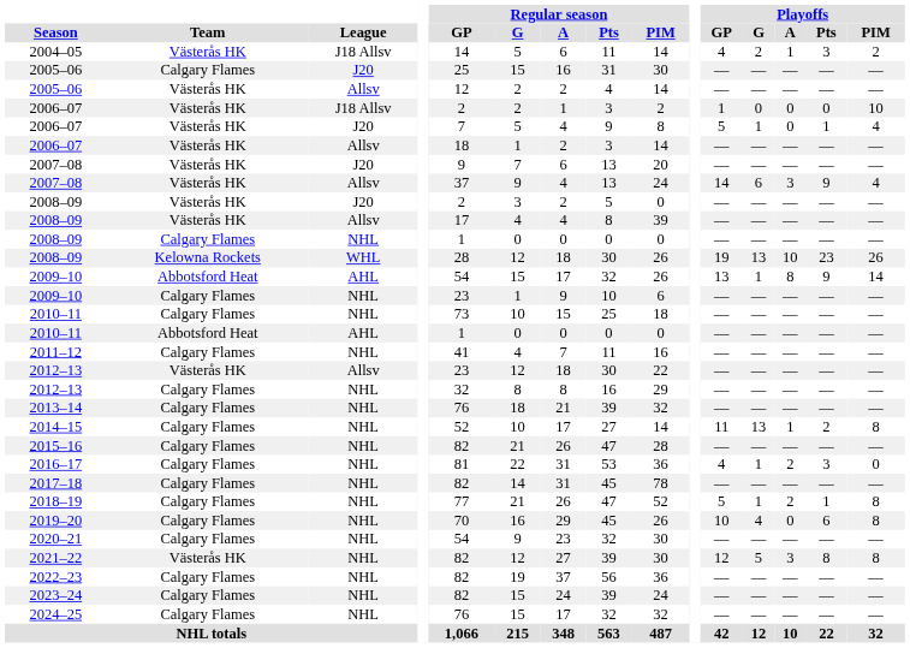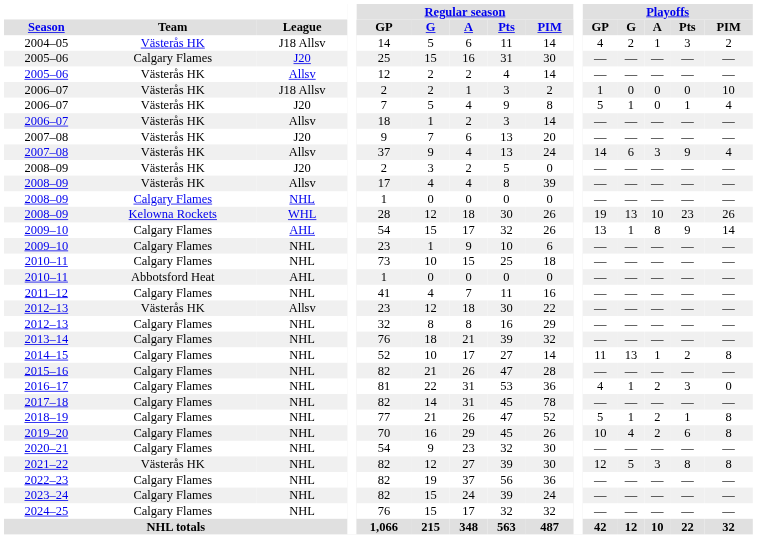 <table border="0" cellpadding="1" cellspacing="0" style="text-align:center; width:60em">
 <tr bgcolor="#e0e0e0">
 <th colspan="3" bgcolor="#ffffff"> </th>
 <th rowspan="99" bgcolor="#ffffff"> </th>
 <th colspan="5"><a href='#'>Regular season</a></th>
 <th rowspan="99" bgcolor="#ffffff"> </th>
 <th colspan="5"><a href='#'>Playoffs</a></th>
 </tr>
 <tr bgcolor="#e0e0e0">
 <th><a href='#'>Season</a></th>
 <th>Team</th>
 <th>League</th>
 <th>GP</th>
 <th><a href='#'>G</a></th>
 <th><a href='#'>A</a></th>
 <th><a href='#'>Pts</a></th>
 <th><a href='#'>PIM</a></th>
 <th>GP</th>
 <th>G</th>
 <th>A</th>
 <th>Pts</th>
 <th>PIM</th>
 </tr>
 <tr>
 <td>2004–05</td>
 <td><a href='#'>Västerås HK</a></td>
 <td>J18 Allsv</td>
 <td>14</td>
 <td>5</td>
 <td>6</td>
 <td>11</td>
 <td>14</td>
 <td>4</td>
 <td>2</td>
 <td>1</td>
 <td>3</td>
 <td>2</td>
 </tr>
 <tr bgcolor="#f0f0f0">
 <td>2005–06</td>
 <td>Calgary Flames</td>
 <td><a href='#'>J20</a></td>
 <td>25</td>
 <td>15</td>
 <td>16</td>
 <td>31</td>
 <td>30</td>
 <td>—</td>
 <td>—</td>
 <td>—</td>
 <td>—</td>
 <td>—</td>
 </tr>
 <tr>
 <td><a href='#'>2005–06</a></td>
 <td>Västerås HK</td>
 <td><a href='#'>Allsv</a></td>
 <td>12</td>
 <td>2</td>
 <td>2</td>
 <td>4</td>
 <td>14</td>
 <td>—</td>
 <td>—</td>
 <td>—</td>
 <td>—</td>
 <td>—</td>
 </tr>
 <tr bgcolor="#f0f0f0">
 <td>2006–07</td>
 <td>Västerås HK</td>
 <td>J18 Allsv</td>
 <td>2</td>
 <td>2</td>
 <td>1</td>
 <td>3</td>
 <td>2</td>
 <td>1</td>
 <td>0</td>
 <td>0</td>
 <td>0</td>
 <td>10</td>
 </tr>
 <tr>
 <td>2006–07</td>
 <td>Västerås HK</td>
 <td>J20</td>
 <td>7</td>
 <td>5</td>
 <td>4</td>
 <td>9</td>
 <td>8</td>
 <td>5</td>
 <td>1</td>
 <td>0</td>
 <td>1</td>
 <td>4</td>
 </tr>
 <tr bgcolor="#f0f0f0">
 <td><a href='#'>2006–07</a></td>
 <td>Västerås HK</td>
 <td>Allsv</td>
 <td>18</td>
 <td>1</td>
 <td>2</td>
 <td>3</td>
 <td>14</td>
 <td>—</td>
 <td>—</td>
 <td>—</td>
 <td>—</td>
 <td>—</td>
 </tr>
 <tr>
 <td>2007–08</td>
 <td>Västerås HK</td>
 <td>J20</td>
 <td>9</td>
 <td>7</td>
 <td>6</td>
 <td>13</td>
 <td>20</td>
 <td>—</td>
 <td>—</td>
 <td>—</td>
 <td>—</td>
 <td>—</td>
 </tr>
 <tr bgcolor="#f0f0f0">
 <td><a href='#'>2007–08</a></td>
 <td>Västerås HK</td>
 <td>Allsv</td>
 <td>37</td>
 <td>9</td>
 <td>4</td>
 <td>13</td>
 <td>24</td>
 <td>14</td>
 <td>6</td>
 <td>3</td>
 <td>9</td>
 <td>4</td>
 </tr>
 <tr>
 <td>2008–09</td>
 <td>Västerås HK</td>
 <td>J20</td>
 <td>2</td>
 <td>3</td>
 <td>2</td>
 <td>5</td>
 <td>0</td>
 <td>—</td>
 <td>—</td>
 <td>—</td>
 <td>—</td>
 <td>—</td>
 </tr>
 <tr bgcolor="#f0f0f0">
 <td><a href='#'>2008–09</a></td>
 <td>Västerås HK</td>
 <td>Allsv</td>
 <td>17</td>
 <td>4</td>
 <td>4</td>
 <td>8</td>
 <td>39</td>
 <td>—</td>
 <td>—</td>
 <td>—</td>
 <td>—</td>
 <td>—</td>
 </tr>
 <tr>
 <td><a href='#'>2008–09</a></td>
 <td><a href='#'>Calgary Flames</a></td>
 <td><a href='#'>NHL</a></td>
 <td>1</td>
 <td>0</td>
 <td>0</td>
 <td>0</td>
 <td>0</td>
 <td>—</td>
 <td>—</td>
 <td>—</td>
 <td>—</td>
 <td>—</td>
 </tr>
 <tr bgcolor="#f0f0f0">
 <td><a href='#'>2008–09</a></td>
 <td><a href='#'>Kelowna Rockets</a></td>
 <td><a href='#'>WHL</a></td>
 <td>28</td>
 <td>12</td>
 <td>18</td>
 <td>30</td>
 <td>26</td>
 <td>19</td>
 <td>13</td>
 <td>10</td>
 <td>23</td>
 <td>26</td>
 </tr>
 <tr>
 <td><a href='#'>2009–10</a></td>
-<td><a href='#'>Abbotsford Heat</a></td>
+<td>Calgary Flames</td>
 <td><a href='#'>AHL</a></td>
 <td>54</td>
 <td>15</td>
 <td>17</td>
 <td>32</td>
 <td>26</td>
 <td>13</td>
 <td>1</td>
 <td>8</td>
 <td>9</td>
 <td>14</td>
 </tr>
 <tr bgcolor="#f0f0f0">
 <td><a href='#'>2009–10</a></td>
 <td>Calgary Flames</td>
 <td>NHL</td>
 <td>23</td>
 <td>1</td>
 <td>9</td>
 <td>10</td>
 <td>6</td>
 <td>—</td>
 <td>—</td>
 <td>—</td>
 <td>—</td>
 <td>—</td>
 </tr>
 <tr>
 <td><a href='#'>2010–11</a></td>
 <td>Calgary Flames</td>
 <td>NHL</td>
 <td>73</td>
 <td>10</td>
 <td>15</td>
 <td>25</td>
 <td>18</td>
 <td>—</td>
 <td>—</td>
 <td>—</td>
 <td>—</td>
 <td>—</td>
 </tr>
 <tr bgcolor="#f0f0f0">
 <td><a href='#'>2010–11</a></td>
 <td>Abbotsford Heat</td>
 <td>AHL</td>
 <td>1</td>
 <td>0</td>
 <td>0</td>
 <td>0</td>
 <td>0</td>
 <td>—</td>
 <td>—</td>
 <td>—</td>
 <td>—</td>
 <td>—</td>
 </tr>
 <tr>
 <td><a href='#'>2011–12</a></td>
 <td>Calgary Flames</td>
 <td>NHL</td>
 <td>41</td>
 <td>4</td>
 <td>7</td>
 <td>11</td>
 <td>16</td>
 <td>—</td>
 <td>—</td>
 <td>—</td>
 <td>—</td>
 <td>—</td>
 </tr>
 <tr bgcolor="#f0f0f0">
 <td><a href='#'>2012–13</a></td>
 <td>Västerås HK</td>
 <td>Allsv</td>
 <td>23</td>
 <td>12</td>
 <td>18</td>
 <td>30</td>
 <td>22</td>
 <td>—</td>
 <td>—</td>
 <td>—</td>
 <td>—</td>
 <td>—</td>
 </tr>
 <tr>
 <td><a href='#'>2012–13</a></td>
 <td>Calgary Flames</td>
 <td>NHL</td>
 <td>32</td>
 <td>8</td>
 <td>8</td>
 <td>16</td>
 <td>29</td>
 <td>—</td>
 <td>—</td>
 <td>—</td>
 <td>—</td>
 <td>—</td>
 </tr>
 <tr bgcolor="#f0f0f0">
 <td><a href='#'>2013–14</a></td>
 <td>Calgary Flames</td>
 <td>NHL</td>
 <td>76</td>
 <td>18</td>
 <td>21</td>
 <td>39</td>
 <td>32</td>
 <td>—</td>
 <td>—</td>
 <td>—</td>
 <td>—</td>
 <td>—</td>
 </tr>
 <tr>
 <td><a href='#'>2014–15</a></td>
 <td>Calgary Flames</td>
 <td>NHL</td>
 <td>52</td>
 <td>10</td>
 <td>17</td>
 <td>27</td>
 <td>14</td>
 <td>11</td>
 <td>13</td>
 <td>1</td>
 <td>2</td>
 <td>8</td>
 </tr>
 <tr bgcolor="#f0f0f0">
 <td><a href='#'>2015–16</a></td>
 <td>Calgary Flames</td>
 <td>NHL</td>
 <td>82</td>
 <td>21</td>
 <td>26</td>
 <td>47</td>
 <td>28</td>
 <td>—</td>
 <td>—</td>
 <td>—</td>
 <td>—</td>
 <td>—</td>
 </tr>
 <tr>
 <td><a href='#'>2016–17</a></td>
 <td>Calgary Flames</td>
 <td>NHL</td>
 <td>81</td>
 <td>22</td>
 <td>31</td>
 <td>53</td>
 <td>36</td>
 <td>4</td>
 <td>1</td>
 <td>2</td>
 <td>3</td>
 <td>0</td>
 </tr>
 <tr bgcolor="#f0f0f0">
 <td><a href='#'>2017–18</a></td>
 <td>Calgary Flames</td>
 <td>NHL</td>
 <td>82</td>
 <td>14</td>
 <td>31</td>
 <td>45</td>
 <td>78</td>
 <td>—</td>
 <td>—</td>
 <td>—</td>
 <td>—</td>
 <td>—</td>
 </tr>
 <tr>
 <td><a href='#'>2018–19</a></td>
 <td>Calgary Flames</td>
 <td>NHL</td>
 <td>77</td>
 <td>21</td>
 <td>26</td>
 <td>47</td>
 <td>52</td>
 <td>5</td>
 <td>1</td>
 <td>2</td>
 <td>1</td>
 <td>8</td>
 </tr>
 <tr bgcolor="#f0f0f0">
 <td><a href='#'>2019–20</a></td>
 <td>Calgary Flames</td>
 <td>NHL</td>
 <td>70</td>
 <td>16</td>
 <td>29</td>
 <td>45</td>
 <td>26</td>
 <td>10</td>
 <td>4</td>
-<td>0</td>
+<td>2</td>
 <td>6</td>
 <td>8</td>
 </tr>
 <tr>
 <td><a href='#'>2020–21</a></td>
 <td>Calgary Flames</td>
 <td>NHL</td>
 <td>54</td>
 <td>9</td>
 <td>23</td>
 <td>32</td>
 <td>30</td>
 <td>—</td>
 <td>—</td>
 <td>—</td>
 <td>—</td>
 <td>—</td>
 </tr>
 <tr bgcolor="#f0f0f0">
 <td><a href='#'>2021–22</a></td>
 <td>Västerås HK</td>
 <td>NHL</td>
 <td>82</td>
 <td>12</td>
 <td>27</td>
 <td>39</td>
 <td>30</td>
 <td>12</td>
 <td>5</td>
 <td>3</td>
 <td>8</td>
 <td>8</td>
 </tr>
 <tr>
 <td><a href='#'>2022–23</a></td>
 <td>Calgary Flames</td>
 <td>NHL</td>
 <td>82</td>
 <td>19</td>
 <td>37</td>
 <td>56</td>
 <td>36</td>
 <td>—</td>
 <td>—</td>
 <td>—</td>
 <td>—</td>
 <td>—</td>
 </tr>
 <tr bgcolor="#f0f0f0">
 <td><a href='#'>2023–24</a></td>
 <td>Calgary Flames</td>
 <td>NHL</td>
 <td>82</td>
 <td>15</td>
 <td>24</td>
 <td>39</td>
 <td>24</td>
 <td>—</td>
 <td>—</td>
 <td>—</td>
 <td>—</td>
 <td>—</td>
 </tr>
 <tr>
 <td><a href='#'>2024–25</a></td>
 <td>Calgary Flames</td>
 <td>NHL</td>
 <td>76</td>
 <td>15</td>
 <td>17</td>
 <td>32</td>
 <td>32</td>
 <td>—</td>
 <td>—</td>
 <td>—</td>
 <td>—</td>
 <td>—</td>
 </tr>
 <tr bgcolor="#e0e0e0">
 <th colspan="3">NHL totals</th>
 <th>1,066</th>
 <th>215</th>
 <th>348</th>
 <th>563</th>
 <th>487</th>
 <th>42</th>
 <th>12</th>
 <th>10</th>
 <th>22</th>
 <th>32</th>
 </tr>
 </table>
